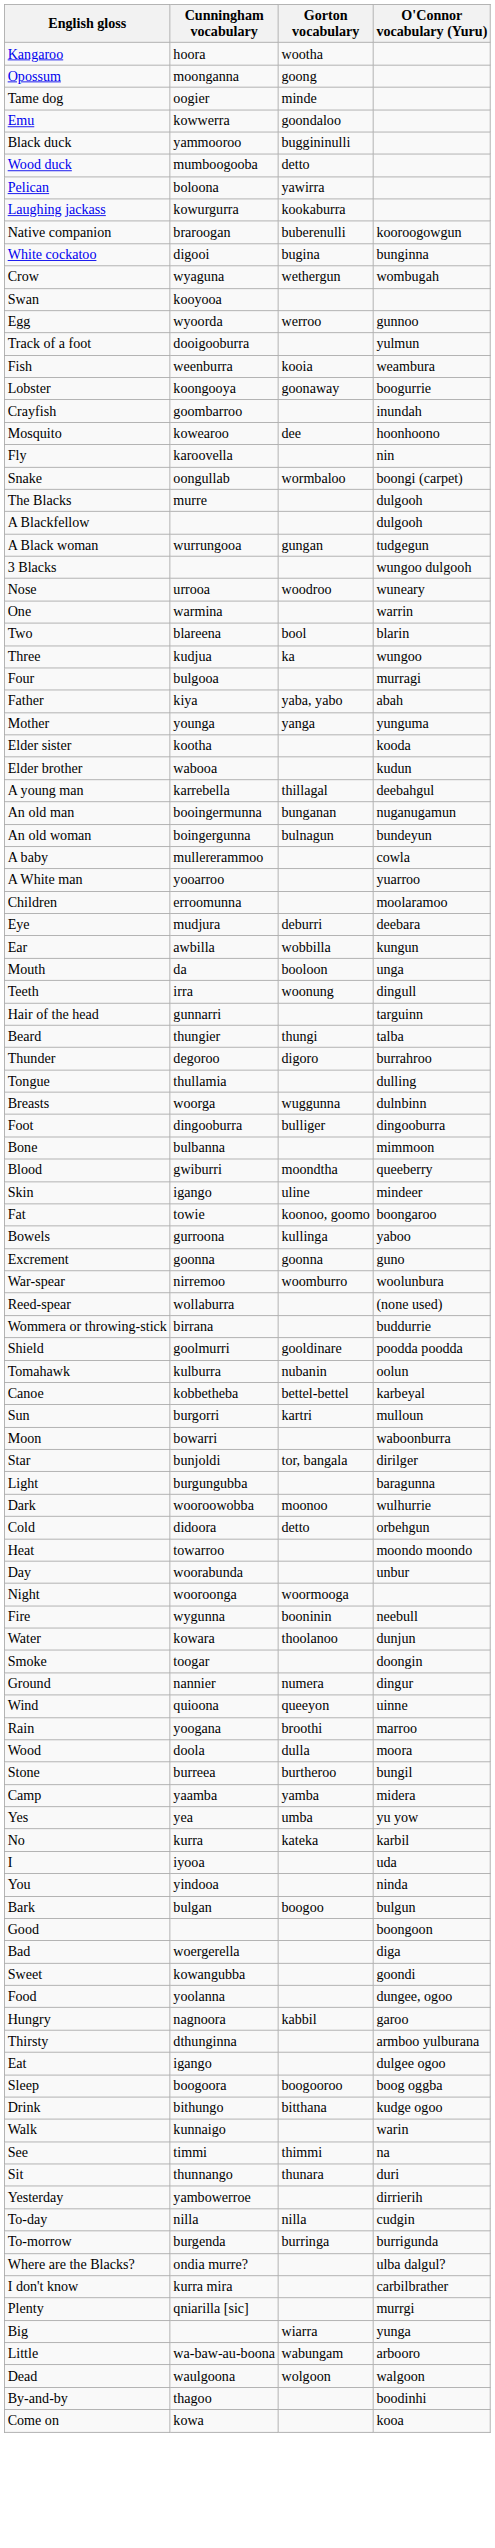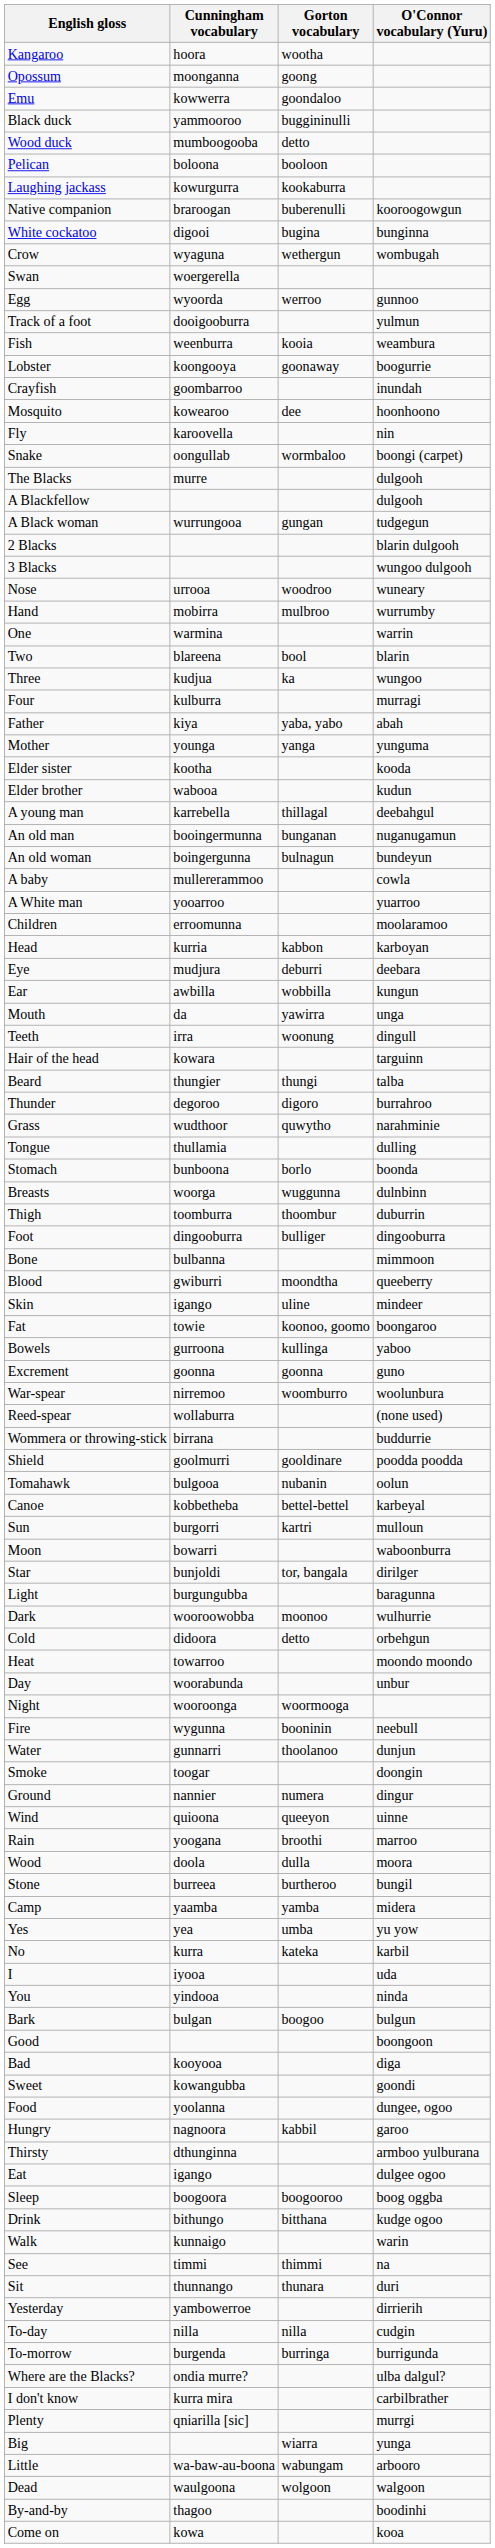 <table class="wikitable sortable">
 <tr>
 <th>English gloss</th>
 <th>Cunningham<br>vocabulary</th>
 <th>Gorton<br>vocabulary</th>
 <th>O'Connor<br>vocabulary (Yuru)</th>
 </tr>
 <tr>
 <td><a href='#'>Kangaroo</a></td>
 <td>hoora</td>
 <td>wootha</td>
 <td></td>
 </tr>
 <tr>
 <td><a href='#'>Opossum</a></td>
 <td>moonganna</td>
 <td>goong</td>
-<td></td>
-</tr>
-<tr>
-<td>Tame dog</td>
-<td>oogier</td>
-<td>minde</td>
 <td></td>
 </tr>
 <tr>
 <td><a href='#'>Emu</a></td>
 <td>kowwerra</td>
 <td>goondaloo</td>
 <td></td>
 </tr>
 <tr>
 <td>Black duck</td>
 <td>yammooroo</td>
 <td>buggininulli</td>
 <td></td>
 </tr>
 <tr>
 <td><a href='#'>Wood duck</a></td>
 <td>mumboogooba</td>
 <td>detto</td>
 <td></td>
 </tr>
 <tr>
 <td><a href='#'>Pelican</a></td>
 <td>boloona</td>
-<td>yawirra</td>
+<td>booloon</td>
 <td></td>
 </tr>
 <tr>
 <td><a href='#'>Laughing jackass</a></td>
 <td>kowurgurra</td>
 <td>kookaburra</td>
 <td></td>
 </tr>
 <tr>
 <td>Native companion</td>
 <td>braroogan</td>
 <td>buberenulli</td>
 <td>kooroogowgun</td>
 </tr>
 <tr>
 <td><a href='#'>White cockatoo</a></td>
 <td>digooi</td>
 <td>bugina</td>
 <td>bunginna</td>
 </tr>
 <tr>
 <td>Crow</td>
 <td>wyaguna</td>
 <td>wethergun</td>
 <td>wombugah</td>
 </tr>
 <tr>
 <td>Swan</td>
-<td>kooyooa</td>
+<td>woergerella</td>
 <td></td>
 <td></td>
 </tr>
 <tr>
 <td>Egg</td>
 <td>wyoorda</td>
 <td>werroo</td>
 <td>gunnoo</td>
 </tr>
 <tr>
 <td>Track of a foot</td>
 <td>dooigooburra</td>
 <td></td>
 <td>yulmun</td>
 </tr>
 <tr>
 <td>Fish</td>
 <td>weenburra</td>
 <td>kooia</td>
 <td>weambura</td>
 </tr>
 <tr>
 <td>Lobster</td>
 <td>koongooya</td>
 <td>goonaway</td>
 <td>boogurrie</td>
 </tr>
 <tr>
 <td>Crayfish</td>
 <td>goombarroo</td>
 <td></td>
 <td>inundah</td>
 </tr>
 <tr>
 <td>Mosquito</td>
 <td>kowearoo</td>
 <td>dee</td>
 <td>hoonhoono</td>
 </tr>
 <tr>
 <td>Fly</td>
 <td>karoovella</td>
 <td></td>
 <td>nin</td>
 </tr>
 <tr>
 <td>Snake</td>
 <td>oongullab</td>
 <td>wormbaloo</td>
 <td>boongi (carpet)</td>
 </tr>
 <tr>
 <td>The Blacks</td>
 <td>murre</td>
 <td></td>
 <td>dulgooh</td>
 </tr>
 <tr>
 <td>A Blackfellow</td>
 <td></td>
 <td></td>
 <td>dulgooh</td>
 </tr>
 <tr>
 <td>A Black woman</td>
 <td>wurrungooa</td>
 <td>gungan</td>
 <td>tudgegun</td>
 </tr>
 <tr>
+<td>2 Blacks</td>
+<td></td>
+<td></td>
+<td>blarin dulgooh</td>
+</tr>
+<tr>
 <td>3 Blacks</td>
 <td></td>
 <td></td>
 <td>wungoo dulgooh</td>
 </tr>
 <tr>
 <td>Nose</td>
 <td>urrooa</td>
 <td>woodroo</td>
 <td>wuneary</td>
+</tr>
+<tr>
+<td>Hand</td>
+<td>mobirra</td>
+<td>mulbroo</td>
+<td>wurrumby</td>
 </tr>
 <tr>
 <td>One</td>
 <td>warmina</td>
 <td></td>
 <td>warrin</td>
 </tr>
 <tr>
 <td>Two</td>
 <td>blareena</td>
 <td>bool</td>
 <td>blarin</td>
 </tr>
 <tr>
 <td>Three</td>
 <td>kudjua</td>
 <td>ka</td>
 <td>wungoo</td>
 </tr>
 <tr>
 <td>Four</td>
-<td>bulgooa</td>
+<td>kulburra</td>
 <td></td>
 <td>murragi</td>
 </tr>
 <tr>
 <td>Father</td>
 <td>kiya</td>
 <td>yaba, yabo</td>
 <td>abah</td>
 </tr>
 <tr>
 <td>Mother</td>
 <td>younga</td>
 <td>yanga</td>
 <td>yunguma</td>
 </tr>
 <tr>
 <td>Elder sister</td>
 <td>kootha</td>
 <td></td>
 <td>kooda</td>
 </tr>
 <tr>
 <td>Elder brother</td>
 <td>wabooa</td>
 <td></td>
 <td>kudun</td>
 </tr>
 <tr>
 <td>A young man</td>
 <td>karrebella</td>
 <td>thillagal</td>
 <td>deebahgul</td>
 </tr>
 <tr>
 <td>An old man</td>
 <td>booingermunna</td>
 <td>bunganan</td>
 <td>nuganugamun</td>
 </tr>
 <tr>
 <td>An old woman</td>
 <td>boingergunna</td>
 <td>bulnagun</td>
 <td>bundeyun</td>
 </tr>
 <tr>
 <td>A baby</td>
 <td>mullererammoo</td>
 <td></td>
 <td>cowla</td>
 </tr>
 <tr>
 <td>A White man</td>
 <td>yooarroo</td>
 <td></td>
 <td>yuarroo</td>
 </tr>
 <tr>
 <td>Children</td>
 <td>erroomunna</td>
 <td></td>
 <td>moolaramoo</td>
 </tr>
 <tr>
+<td>Head</td>
+<td>kurria</td>
+<td>kabbon</td>
+<td>karboyan</td>
+</tr>
+<tr>
 <td>Eye</td>
 <td>mudjura</td>
 <td>deburri</td>
 <td>deebara</td>
 </tr>
 <tr>
 <td>Ear</td>
 <td>awbilla</td>
 <td>wobbilla</td>
 <td>kungun</td>
 </tr>
 <tr>
 <td>Mouth</td>
 <td>da</td>
-<td>booloon</td>
+<td>yawirra</td>
 <td>unga</td>
 </tr>
 <tr>
 <td>Teeth</td>
 <td>irra</td>
 <td>woonung</td>
 <td>dingull</td>
 </tr>
 <tr>
 <td>Hair of the head</td>
-<td>gunnarri</td>
+<td>kowara</td>
 <td></td>
 <td>targuinn</td>
 </tr>
 <tr>
 <td>Beard</td>
 <td>thungier</td>
 <td>thungi</td>
 <td>talba</td>
 </tr>
 <tr>
 <td>Thunder</td>
 <td>degoroo</td>
 <td>digoro</td>
 <td>burrahroo</td>
 </tr>
 <tr>
+<td>Grass</td>
+<td>wudthoor</td>
+<td>quwytho</td>
+<td>narahminie</td>
+</tr>
+<tr>
 <td>Tongue</td>
 <td>thullamia</td>
 <td></td>
 <td>dulling</td>
 </tr>
 <tr>
+<td>Stomach</td>
+<td>bunboona</td>
+<td>borlo</td>
+<td>boonda</td>
+</tr>
+<tr>
 <td>Breasts</td>
 <td>woorga</td>
 <td>wuggunna</td>
 <td>dulnbinn</td>
+</tr>
+<tr>
+<td>Thigh</td>
+<td>toomburra</td>
+<td>thoombur</td>
+<td>duburrin</td>
 </tr>
 <tr>
 <td>Foot</td>
 <td>dingooburra</td>
 <td>bulliger</td>
 <td>dingooburra</td>
 </tr>
 <tr>
 <td>Bone</td>
 <td>bulbanna</td>
 <td></td>
 <td>mimmoon</td>
 </tr>
 <tr>
 <td>Blood</td>
 <td>gwiburri</td>
 <td>moondtha</td>
 <td>queeberry</td>
 </tr>
 <tr>
 <td>Skin</td>
 <td>igango</td>
 <td>uline</td>
 <td>mindeer</td>
 </tr>
 <tr>
 <td>Fat</td>
 <td>towie</td>
 <td>koonoo, goomo</td>
 <td>boongaroo</td>
 </tr>
 <tr>
 <td>Bowels</td>
 <td>gurroona</td>
 <td>kullinga</td>
 <td>yaboo</td>
 </tr>
 <tr>
 <td>Excrement</td>
 <td>goonna</td>
 <td>goonna</td>
 <td>guno</td>
 </tr>
 <tr>
 <td>War-spear</td>
 <td>nirremoo</td>
 <td>woomburro</td>
 <td>woolunbura</td>
 </tr>
 <tr>
 <td>Reed-spear</td>
 <td>wollaburra</td>
 <td></td>
 <td>(none used)</td>
 </tr>
 <tr>
 <td>Wommera or throwing-stick</td>
 <td>birrana</td>
 <td></td>
 <td>buddurrie</td>
 </tr>
 <tr>
 <td>Shield</td>
 <td>goolmurri</td>
 <td>gooldinare</td>
 <td>poodda poodda</td>
 </tr>
 <tr>
 <td>Tomahawk</td>
-<td>kulburra</td>
+<td>bulgooa</td>
 <td>nubanin</td>
 <td>oolun</td>
 </tr>
 <tr>
 <td>Canoe</td>
 <td>kobbetheba</td>
 <td>bettel-bettel</td>
 <td>karbeyal</td>
 </tr>
 <tr>
 <td>Sun</td>
 <td>burgorri</td>
 <td>kartri</td>
 <td>mulloun</td>
 </tr>
 <tr>
 <td>Moon</td>
 <td>bowarri</td>
 <td></td>
 <td>waboonburra</td>
 </tr>
 <tr>
 <td>Star</td>
 <td>bunjoldi</td>
 <td>tor, bangala</td>
 <td>dirilger</td>
 </tr>
 <tr>
 <td>Light</td>
 <td>burgungubba</td>
 <td></td>
 <td>baragunna</td>
 </tr>
 <tr>
 <td>Dark</td>
 <td>wooroowobba</td>
 <td>moonoo</td>
 <td>wulhurrie</td>
 </tr>
 <tr>
 <td>Cold</td>
 <td>didoora</td>
 <td>detto</td>
 <td>orbehgun</td>
 </tr>
 <tr>
 <td>Heat</td>
 <td>towarroo</td>
 <td></td>
 <td>moondo moondo</td>
 </tr>
 <tr>
 <td>Day</td>
 <td>woorabunda</td>
 <td></td>
 <td>unbur</td>
 </tr>
 <tr>
 <td>Night</td>
 <td>wooroonga</td>
 <td>woormooga</td>
 <td></td>
 </tr>
 <tr>
 <td>Fire</td>
 <td>wygunna</td>
 <td>booninin</td>
 <td>neebull</td>
 </tr>
 <tr>
 <td>Water</td>
-<td>kowara</td>
+<td>gunnarri</td>
 <td>thoolanoo</td>
 <td>dunjun</td>
 </tr>
 <tr>
 <td>Smoke</td>
 <td>toogar</td>
 <td></td>
 <td>doongin</td>
 </tr>
 <tr>
 <td>Ground</td>
 <td>nannier</td>
 <td>numera</td>
 <td>dingur</td>
 </tr>
 <tr>
 <td>Wind</td>
 <td>quioona</td>
 <td>queeyon</td>
 <td>uinne</td>
 </tr>
 <tr>
 <td>Rain</td>
 <td>yoogana</td>
 <td>broothi</td>
 <td>marroo</td>
 </tr>
 <tr>
 <td>Wood</td>
 <td>doola</td>
 <td>dulla</td>
 <td>moora</td>
 </tr>
 <tr>
 <td>Stone</td>
 <td>burreea</td>
 <td>burtheroo</td>
 <td>bungil</td>
 </tr>
 <tr>
 <td>Camp</td>
 <td>yaamba</td>
 <td>yamba</td>
 <td>midera</td>
 </tr>
 <tr>
 <td>Yes</td>
 <td>yea</td>
 <td>umba</td>
 <td>yu yow</td>
 </tr>
 <tr>
 <td>No</td>
 <td>kurra</td>
 <td>kateka</td>
 <td>karbil</td>
 </tr>
 <tr>
 <td>I</td>
 <td>iyooa</td>
 <td></td>
 <td>uda</td>
 </tr>
 <tr>
 <td>You</td>
 <td>yindooa</td>
 <td></td>
 <td>ninda</td>
 </tr>
 <tr>
 <td>Bark</td>
 <td>bulgan</td>
 <td>boogoo</td>
 <td>bulgun</td>
 </tr>
 <tr>
 <td>Good</td>
 <td></td>
 <td></td>
 <td>boongoon</td>
 </tr>
 <tr>
 <td>Bad</td>
-<td>woergerella</td>
+<td>kooyooa</td>
 <td></td>
 <td>diga</td>
 </tr>
 <tr>
 <td>Sweet</td>
 <td>kowangubba</td>
 <td></td>
 <td>goondi</td>
 </tr>
 <tr>
 <td>Food</td>
 <td>yoolanna</td>
 <td></td>
 <td>dungee, ogoo</td>
 </tr>
 <tr>
 <td>Hungry</td>
 <td>nagnoora</td>
 <td>kabbil</td>
 <td>garoo</td>
 </tr>
 <tr>
 <td>Thirsty</td>
 <td>dthunginna</td>
 <td></td>
 <td>armboo yulburana</td>
 </tr>
 <tr>
 <td>Eat</td>
 <td>igango</td>
 <td></td>
 <td>dulgee ogoo</td>
 </tr>
 <tr>
 <td>Sleep</td>
 <td>boogoora</td>
 <td>boogooroo</td>
 <td>boog oggba</td>
 </tr>
 <tr>
 <td>Drink</td>
 <td>bithungo</td>
 <td>bitthana</td>
 <td>kudge ogoo</td>
 </tr>
 <tr>
 <td>Walk</td>
 <td>kunnaigo</td>
 <td></td>
 <td>warin</td>
 </tr>
 <tr>
 <td>See</td>
 <td>timmi</td>
 <td>thimmi</td>
 <td>na</td>
 </tr>
 <tr>
 <td>Sit</td>
 <td>thunnango</td>
 <td>thunara</td>
 <td>duri</td>
 </tr>
 <tr>
 <td>Yesterday</td>
 <td>yambowerroe</td>
 <td></td>
 <td>dirrierih</td>
 </tr>
 <tr>
 <td>To-day</td>
 <td>nilla</td>
 <td>nilla</td>
 <td>cudgin</td>
 </tr>
 <tr>
 <td>To-morrow</td>
 <td>burgenda</td>
 <td>burringa</td>
 <td>burrigunda</td>
 </tr>
 <tr>
 <td>Where are the Blacks?</td>
 <td>ondia murre?</td>
 <td></td>
 <td>ulba dalgul?</td>
 </tr>
 <tr>
 <td>I don't know</td>
 <td>kurra mira</td>
 <td></td>
 <td>carbilbrather</td>
 </tr>
 <tr>
 <td>Plenty</td>
 <td>qniarilla [sic]</td>
 <td></td>
 <td>murrgi</td>
 </tr>
 <tr>
 <td>Big</td>
 <td></td>
 <td>wiarra</td>
 <td>yunga</td>
 </tr>
 <tr>
 <td>Little</td>
 <td>wa-baw-au-boona</td>
 <td>wabungam</td>
 <td>arbooro</td>
 </tr>
 <tr>
 <td>Dead</td>
 <td>waulgoona</td>
 <td>wolgoon</td>
 <td>walgoon</td>
 </tr>
 <tr>
 <td>By-and-by</td>
 <td>thagoo</td>
 <td></td>
 <td>boodinhi</td>
 </tr>
 <tr>
 <td>Come on</td>
 <td>kowa</td>
 <td></td>
 <td>kooa</td>
 </tr>
 </table>
